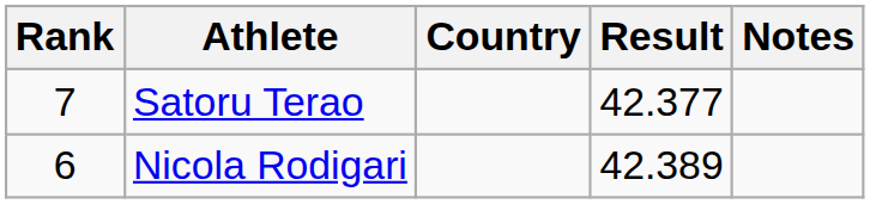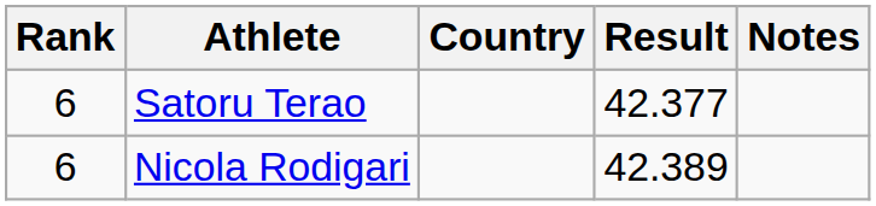 <table class="wikitable sortable" style="text-align:center">
 <tr>
 <th>Rank</th>
 <th>Athlete</th>
 <th>Country</th>
 <th>Result</th>
 <th>Notes</th>
 </tr>
 <tr>
-<td>7</td>
+<td>6</td>
 <td align=left><a href='#'>Satoru Terao</a></td>
 <td></td>
 <td>42.377</td>
 <td></td>
 </tr>
 <tr>
 <td>6</td>
 <td align=left><a href='#'>Nicola Rodigari</a></td>
 <td></td>
 <td>42.389</td>
 <td></td>
 </tr>
 </table>
